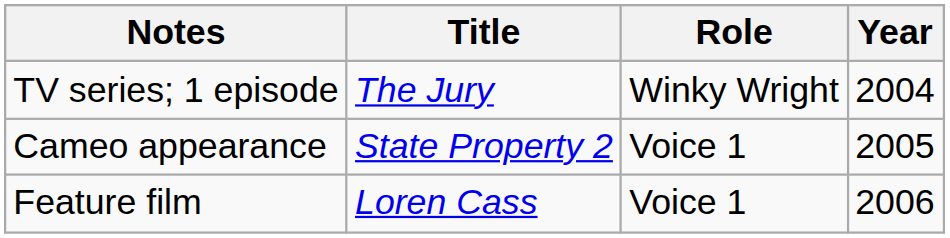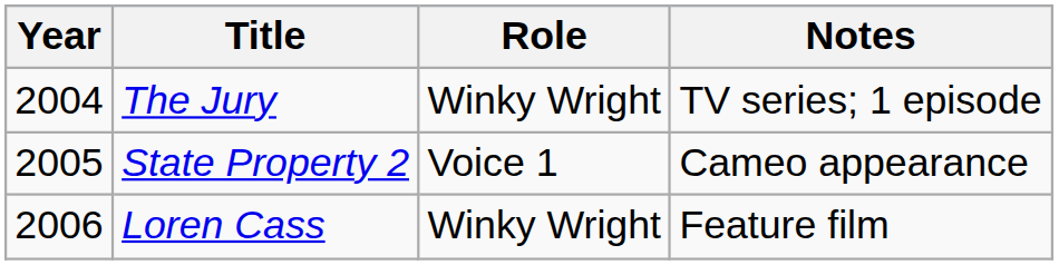 <table class="wikitable">
 <tr style="background:#b0c4de; text-align:center;">
-<th>Notes</th>
+<th>Year</th>
 <th>Title</th>
 <th>Role</th>
-<th>Year</th>
+<th>Notes</th>
 </tr>
 <tr>
-<td>TV series; 1 episode</td>
+<td>2004</td>
 <td><em><a href='#'>The Jury</a></em></td>
 <td>Winky Wright</td>
-<td>2004</td>
+<td>TV series; 1 episode</td>
 </tr>
 <tr>
-<td>Cameo appearance</td>
+<td>2005</td>
 <td><em><a href='#'>State Property 2</a></em></td>
 <td>Voice 1</td>
-<td>2005</td>
+<td>Cameo appearance</td>
 </tr>
 <tr>
+<td>2006</td>
+<td><em><a href='#'>Loren Cass</a></em></td>
+<td>Winky Wright</td>
 <td>Feature film</td>
-<td><em><a href='#'>Loren Cass</a></em></td>
-<td>Voice 1</td>
-<td>2006</td>
 </tr>
 </table>
